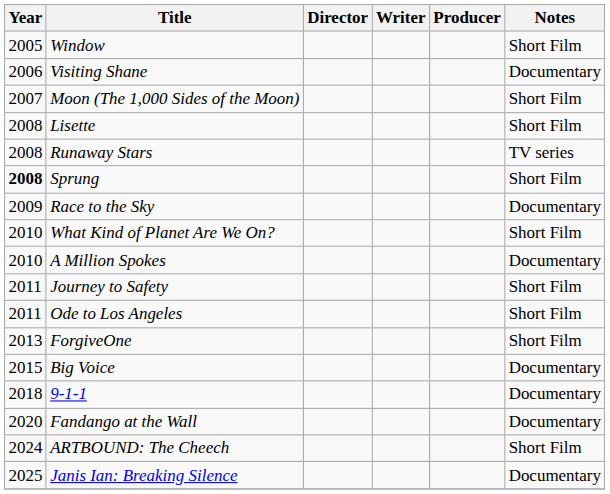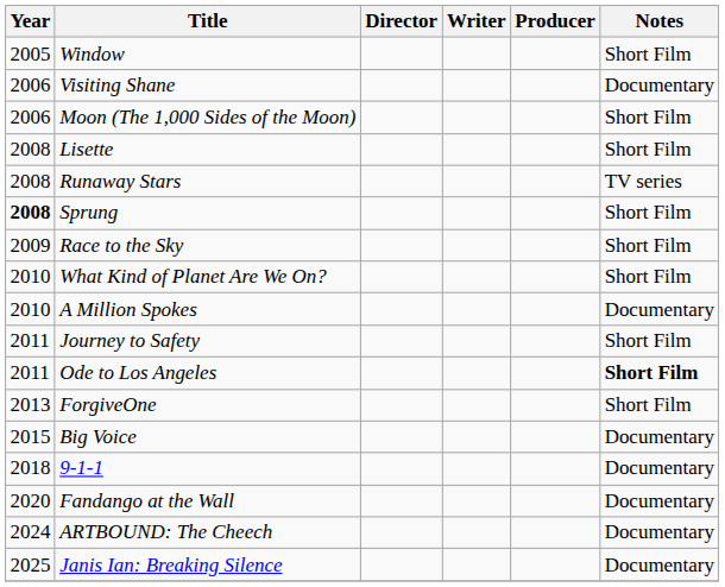 <table class="wikitable">
 <tr>
 <th>Year</th>
 <th>Title</th>
 <th>Director</th>
 <th>Writer</th>
 <th>Producer</th>
 <th>Notes</th>
 </tr>
 <tr>
 <td>2005</td>
 <td><em>Window</em></td>
 <td></td>
 <td></td>
 <td></td>
 <td>Short Film</td>
 </tr>
 <tr>
 <td>2006</td>
 <td><em>Visiting Shane</em></td>
 <td></td>
 <td></td>
 <td></td>
 <td>Documentary</td>
 </tr>
 <tr>
-<td>2007</td>
+<td>2006</td>
 <td><em>Moon (The 1,000 Sides of the Moon)</em></td>
 <td></td>
 <td></td>
 <td></td>
 <td>Short Film</td>
 </tr>
 <tr>
 <td>2008</td>
 <td><em>Lisette</em></td>
 <td></td>
 <td></td>
 <td></td>
 <td>Short Film</td>
 </tr>
 <tr>
 <td>2008</td>
 <td><em>Runaway Stars</em></td>
 <td></td>
 <td></td>
 <td></td>
 <td>TV series</td>
 </tr>
 <tr>
 <td><strong>2008</strong></td>
 <td><em>Sprung</em></td>
 <td></td>
 <td></td>
 <td></td>
 <td>Short Film</td>
 </tr>
 <tr>
 <td>2009</td>
 <td><em>Race to the Sky</em></td>
 <td></td>
 <td></td>
 <td></td>
-<td>Documentary</td>
+<td>Short Film</td>
 </tr>
 <tr>
 <td>2010</td>
 <td><em>What Kind of Planet Are We On?</em></td>
 <td></td>
 <td></td>
 <td></td>
 <td>Short Film</td>
 </tr>
 <tr>
 <td>2010</td>
 <td><em>A Million Spokes</em></td>
 <td></td>
 <td></td>
 <td></td>
 <td>Documentary</td>
 </tr>
 <tr>
 <td>2011</td>
 <td><em>Journey to Safety</em></td>
 <td></td>
 <td></td>
 <td></td>
 <td>Short Film</td>
 </tr>
 <tr>
 <td>2011</td>
 <td><em>Ode to Los Angeles</em></td>
 <td></td>
 <td></td>
 <td></td>
-<td>Short Film</td>
+<td><strong>Short Film</strong></td>
 </tr>
 <tr>
 <td>2013</td>
 <td><em>ForgiveOne</em></td>
 <td></td>
 <td></td>
 <td></td>
 <td>Short Film</td>
 </tr>
 <tr>
 <td>2015</td>
 <td><em>Big Voice</em></td>
 <td></td>
 <td></td>
 <td></td>
 <td>Documentary</td>
 </tr>
 <tr>
 <td>2018</td>
 <td><em><a href='#'>9-1-1</a></em></td>
 <td></td>
 <td></td>
 <td></td>
 <td>Documentary</td>
 </tr>
 <tr>
 <td>2020</td>
 <td><em>Fandango at the Wall</em></td>
 <td></td>
 <td></td>
 <td></td>
 <td>Documentary</td>
 </tr>
 <tr>
 <td>2024</td>
 <td><em>ARTBOUND: The Cheech</em></td>
 <td></td>
 <td></td>
 <td></td>
-<td>Short Film</td>
+<td>Documentary</td>
 </tr>
 <tr>
 <td>2025</td>
 <td><em><a href='#'>Janis Ian: Breaking Silence</a></em></td>
 <td></td>
 <td></td>
 <td></td>
 <td>Documentary</td>
 </tr>
 <tr>
 </tr>
 </table>
